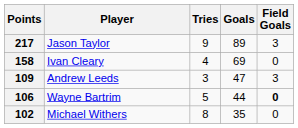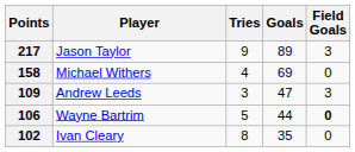 <table class="wikitable" style="text-align:left;">
 <tr>
 <th width=50>Points</th>
 <th width=200>Player</th>
 <th width=30>Tries</th>
 <th width=30>Goals</th>
 <th width=30>Field Goals</th>
 </tr>
 <tr>
 <th>217</th>
 <td> <a href='#'>Jason Taylor</a></td>
 <td align=center>9</td>
 <td align=center>89</td>
 <td align=center>3</td>
 </tr>
 <tr>
 <th>158</th>
-<td> <a href='#'>Ivan Cleary</a></td>
+<td> <a href='#'>Michael Withers</a></td>
 <td align=center>4</td>
 <td align=center>69</td>
 <td align=center>0</td>
 </tr>
 <tr>
 <th>109</th>
 <td> <a href='#'>Andrew Leeds</a></td>
 <td align=center>3</td>
 <td align=center>47</td>
 <td align=center>3</td>
 </tr>
 <tr>
 <th>106</th>
 <td> <a href='#'>Wayne Bartrim</a></td>
 <td align=center>5</td>
 <td align=center>44</td>
 <td align=center><strong>0</strong></td>
 </tr>
 <tr>
 <th>102</th>
-<td> <a href='#'>Michael Withers</a></td>
+<td> <a href='#'>Ivan Cleary</a></td>
 <td align=center>8</td>
 <td align=center>35</td>
 <td align=center>0</td>
 </tr>
 </table>
